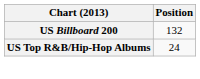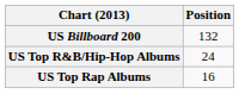 <table class="wikitable sortable plainrowheaders" style="text-align:center">
 <tr>
 <th scope="col">Chart (2013)</th>
 <th scope="col">Position</th>
 </tr>
 <tr>
 <th scope="row">US <em>Billboard</em> 200</th>
 <td>132</td>
 </tr>
 <tr>
 <th scope="row">US Top R&B/Hip-Hop Albums</th>
 <td style="text-align:center;">24</td>
 </tr>
+<tr>
+<th scope="row">US Top Rap Albums</th>
+<td style="text-align:center;">16</td>
+</tr>
 </table>
